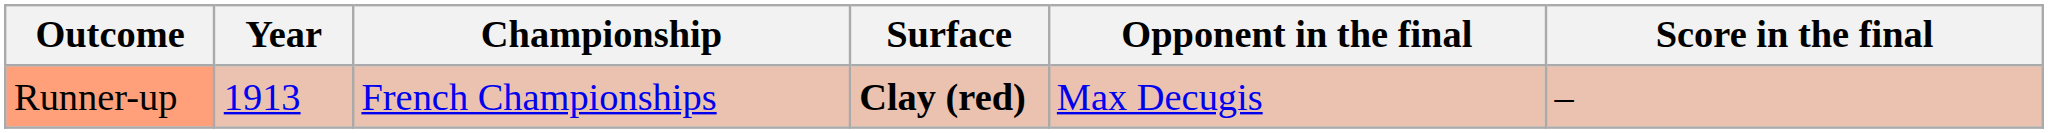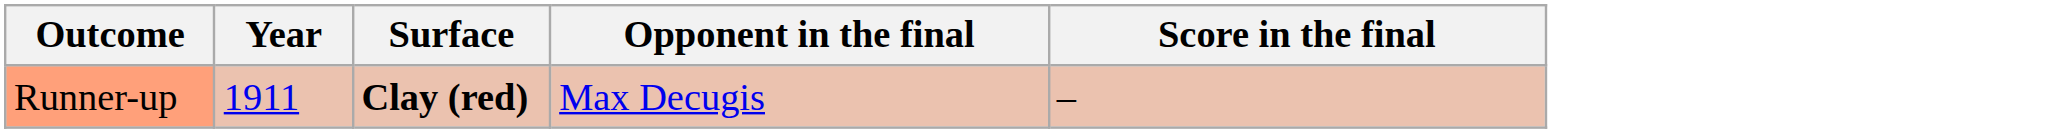 <table class="sortable wikitable">
 <tr>
 <th width="80">Outcome</th>
 <th width="50">Year</th>
-<th width="200">Championship</th>
 <th width="75">Surface</th>
 <th width="200">Opponent in the final</th>
 <th width="200">Score in the final</th>
 </tr>
 <tr bgcolor="#EBC2AF">
 <td bgcolor="FFA07A">Runner-up</td>
-<td><a href='#'>1913</a></td>
-<td><a href='#'>French Championships</a></td>
+<td><a href='#'>1911</a></td>
 <td><strong>Clay (red)</strong></td>
 <td> <a href='#'>Max Decugis</a></td>
 <td>–</td>
 </tr>
 </table>
